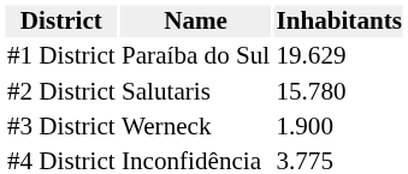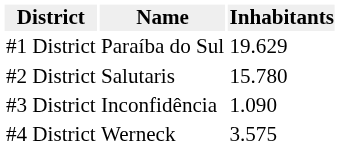 <table>
 <tr>
 <th style="background:#efefef;">District</th>
 <th style="background:#efefef;">Name</th>
 <th style="background:#efefef;">Inhabitants</th>
 </tr>
 <tr ---->
 <td>#1 District</td>
 <td>Paraíba do Sul</td>
 <td>19.629</td>
 <td></td>
 </tr>
 <tr ---->
 <td>#2 District</td>
 <td>Salutaris</td>
 <td>15.780</td>
 <td></td>
 </tr>
 <tr ---->
 <td>#3 District</td>
-<td>Werneck</td>
-<td>1.900</td>
+<td>Inconfidência</td>
+<td>1.090</td>
 <td></td>
 </tr>
 <tr ---->
 <td>#4 District</td>
-<td>Inconfidência</td>
-<td>3.775 </td>
+<td>Werneck</td>
+<td>3.575 </td>
 <td></td>
 </tr>
 </table>
